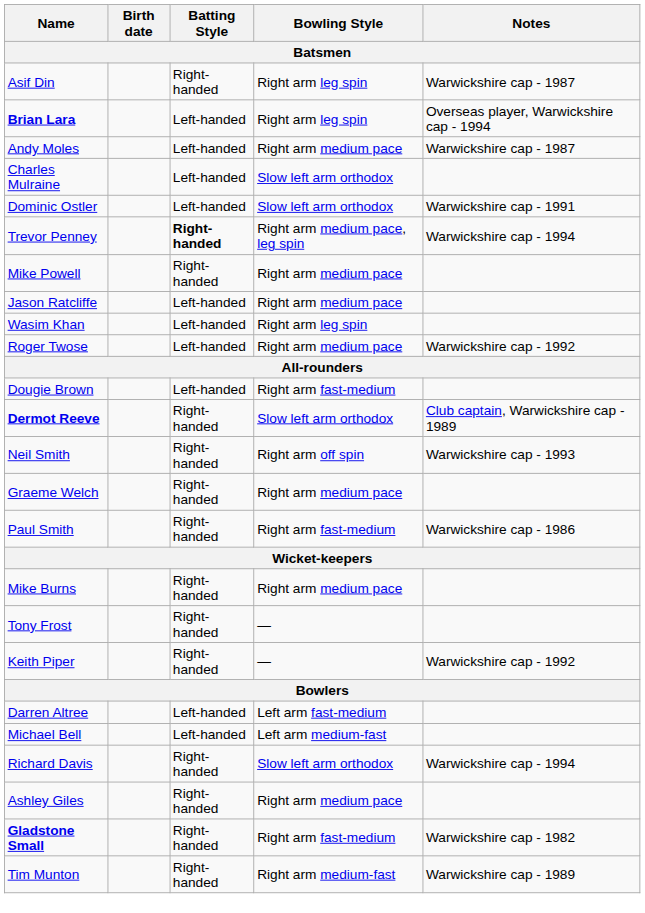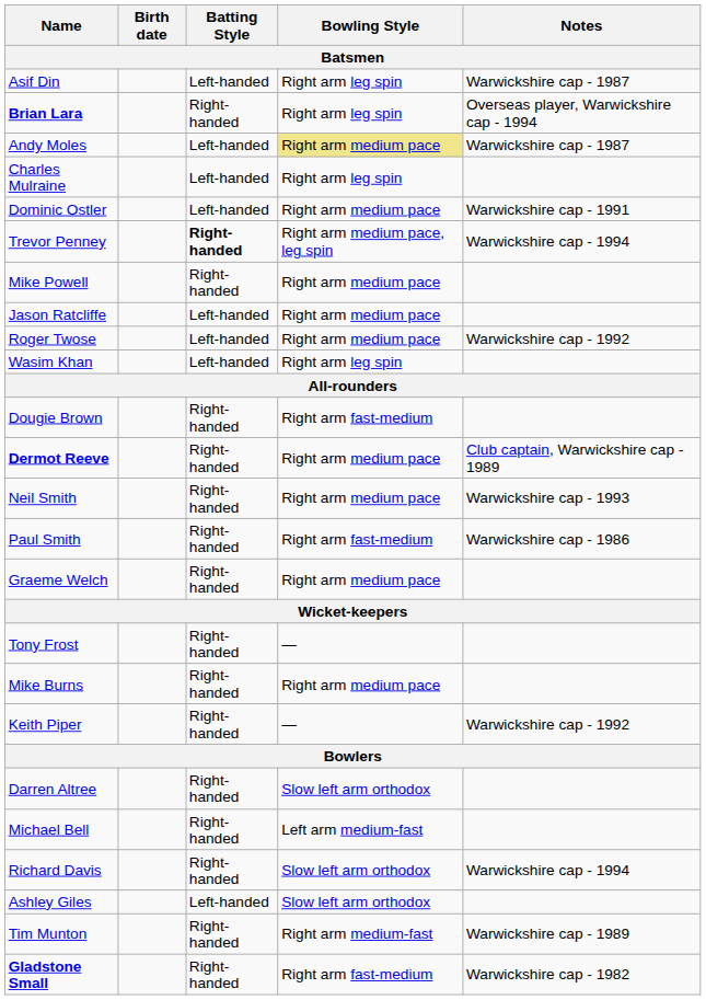 <table class="wikitable"  style="font-size:95%; width:80%;">
 <tr>
 <th>Name</th>
 <th>Birth date</th>
 <th>Batting Style</th>
 <th>Bowling Style</th>
 <th>Notes</th>
 </tr>
 <tr>
 <th colspan="5">Batsmen</th>
 </tr>
 <tr>
 <td><a href='#'>Asif Din</a></td>
 <td></td>
-<td>Right-handed</td>
+<td>Left-handed</td>
 <td>Right arm <a href='#'>leg spin</a></td>
 <td>Warwickshire cap - 1987</td>
 </tr>
 <tr>
 <td><strong><a href='#'>Brian Lara</a></strong></td>
 <td></td>
-<td>Left-handed</td>
+<td>Right-handed</td>
 <td>Right arm <a href='#'>leg spin</a></td>
 <td>Overseas player, Warwickshire cap - 1994</td>
 </tr>
 <tr>
 <td><a href='#'>Andy Moles</a></td>
 <td></td>
 <td>Left-handed</td>
-<td>Right arm <a href='#'>medium pace</a></td>
+<td style="background: khaki;">Right arm <a href='#'>medium pace</a></td>
 <td>Warwickshire cap - 1987</td>
 </tr>
 <tr>
 <td><a href='#'>Charles Mulraine</a></td>
 <td></td>
 <td>Left-handed</td>
-<td><a href='#'>Slow left arm orthodox</a></td>
+<td>Right arm <a href='#'>leg spin</a></td>
 <td></td>
 </tr>
 <tr>
 <td><a href='#'>Dominic Ostler</a></td>
 <td></td>
 <td>Left-handed</td>
-<td><a href='#'>Slow left arm orthodox</a></td>
+<td>Right arm <a href='#'>medium pace</a></td>
 <td>Warwickshire cap - 1991</td>
 </tr>
 <tr>
 <td><a href='#'>Trevor Penney</a></td>
 <td></td>
 <td><strong>Right-handed</strong></td>
 <td>Right arm <a href='#'>medium pace</a>, <a href='#'>leg spin</a></td>
 <td>Warwickshire cap - 1994</td>
 </tr>
 <tr>
 <td><a href='#'>Mike Powell</a></td>
 <td></td>
 <td>Right-handed</td>
 <td>Right arm <a href='#'>medium pace</a></td>
 <td></td>
 </tr>
 <tr>
 <td><a href='#'>Jason Ratcliffe</a></td>
 <td></td>
 <td>Left-handed</td>
 <td>Right arm <a href='#'>medium pace</a></td>
 <td></td>
 </tr>
 <tr>
+<td><a href='#'>Roger Twose</a></td>
+<td></td>
+<td>Left-handed</td>
+<td>Right arm <a href='#'>medium pace</a></td>
+<td>Warwickshire cap - 1992</td>
+</tr>
+<tr>
 <td><a href='#'>Wasim Khan</a></td>
 <td></td>
 <td>Left-handed</td>
 <td>Right arm <a href='#'>leg spin</a></td>
 <td></td>
 </tr>
 <tr>
-<td><a href='#'>Roger Twose</a></td>
-<td></td>
-<td>Left-handed</td>
-<td>Right arm <a href='#'>medium pace</a></td>
-<td>Warwickshire cap - 1992</td>
-</tr>
-<tr>
 <th colspan="5">All-rounders</th>
 </tr>
 <tr>
 <td><a href='#'>Dougie Brown</a></td>
 <td></td>
-<td>Left-handed</td>
+<td>Right-handed</td>
 <td>Right arm <a href='#'>fast-medium</a></td>
 <td></td>
 </tr>
 <tr>
 <td><strong><a href='#'>Dermot Reeve</a></strong></td>
 <td></td>
 <td>Right-handed</td>
-<td><a href='#'>Slow left arm orthodox</a></td>
+<td>Right arm <a href='#'>medium pace</a></td>
 <td><a href='#'>Club captain</a>, Warwickshire cap - 1989</td>
 </tr>
 <tr>
 <td><a href='#'>Neil Smith</a></td>
 <td></td>
 <td>Right-handed</td>
-<td>Right arm <a href='#'>off spin</a></td>
+<td>Right arm <a href='#'>medium pace</a></td>
 <td>Warwickshire cap - 1993</td>
+</tr>
+<tr>
+<td><a href='#'>Paul Smith</a></td>
+<td></td>
+<td>Right-handed</td>
+<td>Right arm <a href='#'>fast-medium</a></td>
+<td>Warwickshire cap - 1986</td>
 </tr>
 <tr>
 <td><a href='#'>Graeme Welch</a></td>
 <td></td>
 <td>Right-handed</td>
 <td>Right arm <a href='#'>medium pace</a></td>
 <td></td>
 </tr>
 <tr>
-<td><a href='#'>Paul Smith</a></td>
+<th colspan="5">Wicket-keepers</th>
+</tr>
+<tr>
+<td><a href='#'>Tony Frost</a></td>
 <td></td>
 <td>Right-handed</td>
-<td>Right arm <a href='#'>fast-medium</a></td>
-<td>Warwickshire cap - 1986</td>
-</tr>
-<tr>
-<th colspan="5">Wicket-keepers</th>
+<td>—</td>
+<td></td>
 </tr>
 <tr>
 <td><a href='#'>Mike Burns</a></td>
 <td></td>
 <td>Right-handed</td>
 <td>Right arm <a href='#'>medium pace</a></td>
-<td></td>
-</tr>
-<tr>
-<td><a href='#'>Tony Frost</a></td>
-<td></td>
-<td>Right-handed</td>
-<td>—</td>
 <td></td>
 </tr>
 <tr>
 <td><a href='#'>Keith Piper</a></td>
 <td></td>
 <td>Right-handed</td>
 <td>—</td>
 <td>Warwickshire cap - 1992</td>
 </tr>
 <tr>
 <th colspan="5">Bowlers</th>
 </tr>
 <tr>
 <td><a href='#'>Darren Altree</a></td>
 <td></td>
-<td>Left-handed</td>
-<td>Left arm <a href='#'>fast-medium</a></td>
+<td>Right-handed</td>
+<td><a href='#'>Slow left arm orthodox</a></td>
 <td></td>
 </tr>
 <tr>
 <td><a href='#'>Michael Bell</a></td>
 <td></td>
-<td>Left-handed</td>
+<td>Right-handed</td>
 <td>Left arm <a href='#'>medium-fast</a></td>
 <td></td>
 </tr>
 <tr>
 <td><a href='#'>Richard Davis</a></td>
 <td></td>
 <td>Right-handed</td>
 <td><a href='#'>Slow left arm orthodox</a></td>
 <td>Warwickshire cap - 1994</td>
 </tr>
 <tr>
 <td><a href='#'>Ashley Giles</a></td>
 <td></td>
+<td>Left-handed</td>
+<td><a href='#'>Slow left arm orthodox</a></td>
+<td></td>
+</tr>
+<tr>
+<td><a href='#'>Tim Munton</a></td>
+<td></td>
 <td>Right-handed</td>
-<td>Right arm <a href='#'>medium pace</a></td>
-<td></td>
+<td>Right arm <a href='#'>medium-fast</a></td>
+<td>Warwickshire cap - 1989</td>
 </tr>
 <tr>
 <td><strong><a href='#'>Gladstone Small</a></strong></td>
 <td></td>
 <td>Right-handed</td>
 <td>Right arm <a href='#'>fast-medium</a></td>
 <td>Warwickshire cap - 1982</td>
 </tr>
-<tr>
-<td><a href='#'>Tim Munton</a></td>
-<td></td>
-<td>Right-handed</td>
-<td>Right arm <a href='#'>medium-fast</a></td>
-<td>Warwickshire cap - 1989</td>
-</tr>
 </table>
